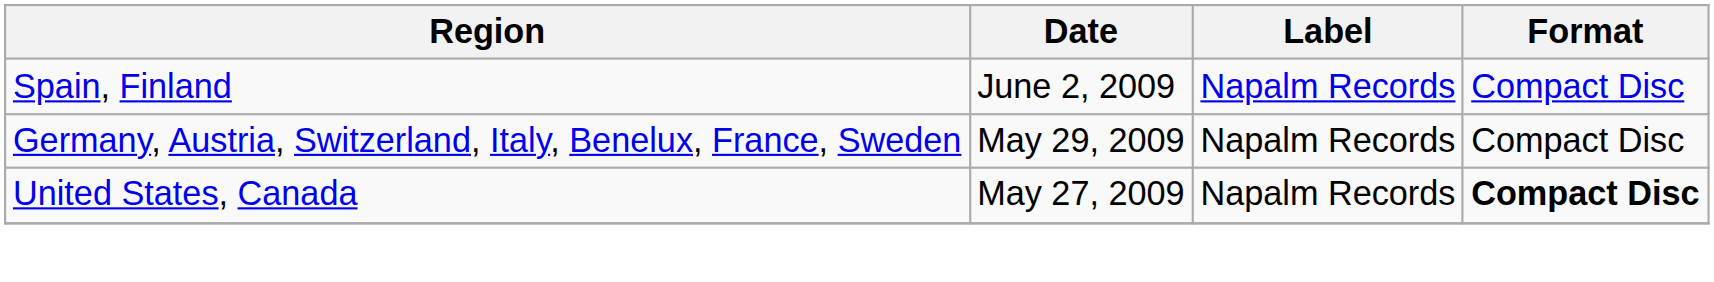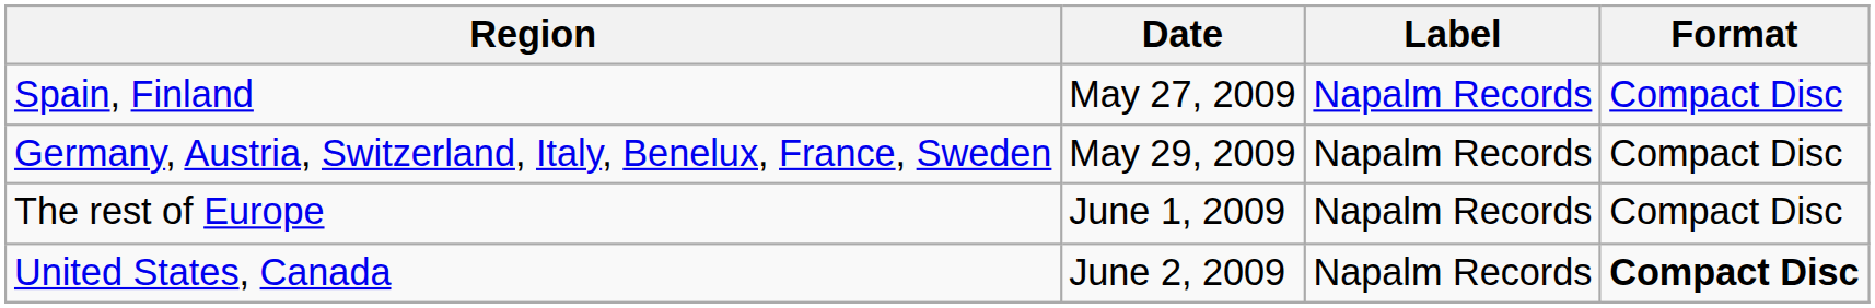 <table class="wikitable">
 <tr>
 <th>Region</th>
 <th>Date</th>
 <th>Label</th>
 <th>Format</th>
 </tr>
 <tr>
 <td><a href='#'>Spain</a>, <a href='#'>Finland</a></td>
-<td>June 2, 2009</td>
+<td>May 27, 2009</td>
 <td><a href='#'>Napalm Records</a></td>
 <td><a href='#'>Compact Disc</a></td>
 </tr>
 <tr>
 <td><a href='#'>Germany</a>, <a href='#'>Austria</a>, <a href='#'>Switzerland</a>, <a href='#'>Italy</a>, <a href='#'>Benelux</a>, <a href='#'>France</a>, <a href='#'>Sweden</a></td>
 <td>May 29, 2009</td>
 <td>Napalm Records</td>
 <td>Compact Disc</td>
 </tr>
 <tr>
+<td>The rest of <a href='#'>Europe</a></td>
+<td>June 1, 2009</td>
+<td>Napalm Records</td>
+<td>Compact Disc</td>
+</tr>
+<tr>
 <td><a href='#'>United States</a>, <a href='#'>Canada</a></td>
-<td>May 27, 2009</td>
+<td>June 2, 2009</td>
 <td>Napalm Records</td>
 <td><strong>Compact Disc</strong></td>
 </tr>
 <tr>
 </tr>
 </table>
